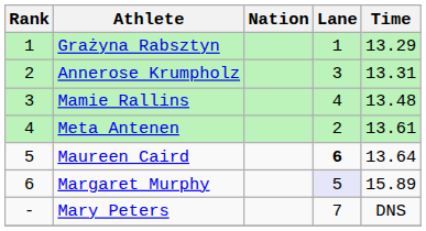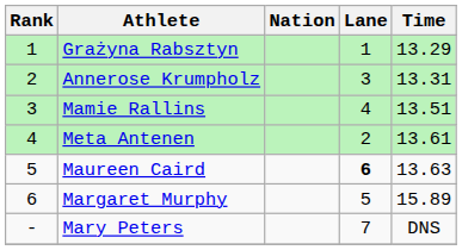 <table class="wikitable sortable" style="text-align:center">
 <tr>
 <th>Rank</th>
 <th>Athlete</th>
 <th>Nation</th>
 <th>Lane</th>
 <th>Time</th>
 </tr>
 <tr bgcolor=bbf3bb>
 <td>1</td>
 <td align=left><a href='#'>Grażyna Rabsztyn</a></td>
 <td align=left></td>
 <td>1</td>
 <td>13.29</td>
 </tr>
 <tr bgcolor=bbf3bb>
 <td>2</td>
 <td align=left><a href='#'>Annerose Krumpholz</a></td>
 <td align=left></td>
 <td>3</td>
 <td>13.31</td>
 </tr>
 <tr bgcolor=bbf3bb>
 <td>3</td>
 <td align=left><a href='#'>Mamie Rallins</a></td>
 <td align=left></td>
 <td>4</td>
-<td>13.48</td>
+<td>13.51</td>
 </tr>
 <tr bgcolor=bbf3bb>
 <td>4</td>
 <td align=left><a href='#'>Meta Antenen</a></td>
 <td align=left></td>
 <td>2</td>
 <td>13.61</td>
 </tr>
 <tr>
 <td>5</td>
 <td align=left><a href='#'>Maureen Caird</a></td>
 <td align=left></td>
 <td><strong>6</strong></td>
-<td>13.64</td>
+<td>13.63</td>
 </tr>
 <tr>
 <td>6</td>
 <td align=left><a href='#'>Margaret Murphy</a></td>
 <td align=left></td>
-<td style="background: lavender;">5</td>
+<td>5</td>
 <td>15.89</td>
 </tr>
 <tr>
 <td>-</td>
 <td align=left><a href='#'>Mary Peters</a></td>
 <td align=left></td>
 <td>7</td>
 <td>DNS</td>
 </tr>
 <tr>
 </tr>
 </table>
